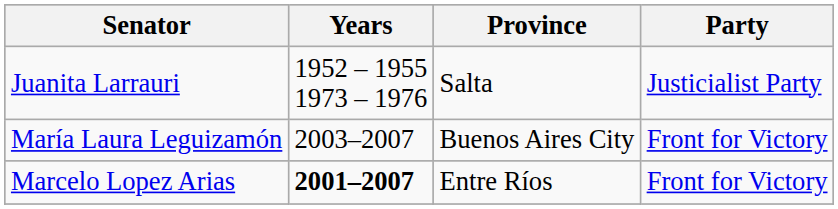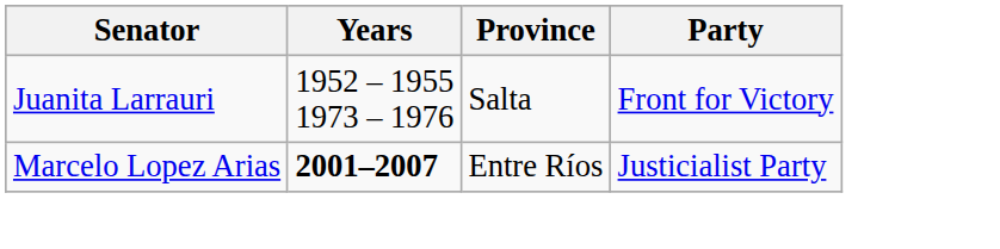 <table class=wikitable>
 <tr>
 <th>Senator</th>
 <th>Years</th>
 <th>Province</th>
 <th>Party</th>
 </tr>
 <tr>
 <td><a href='#'>Juanita Larrauri</a></td>
 <td>1952 – 1955<br> 1973 – 1976</td>
 <td>Salta</td>
-<td><a href='#'>Justicialist Party</a></td>
-</tr>
-<tr>
-<td><a href='#'>María Laura Leguizamón</a></td>
-<td>2003–2007</td>
-<td>Buenos Aires City</td>
 <td><a href='#'>Front for Victory</a></td>
 </tr>
 <tr>
 <td><a href='#'>Marcelo Lopez Arias</a></td>
 <td><strong>2001–2007</strong></td>
 <td>Entre Ríos</td>
-<td><a href='#'>Front for Victory</a></td>
+<td><a href='#'>Justicialist Party</a></td>
 </tr>
 </table>
